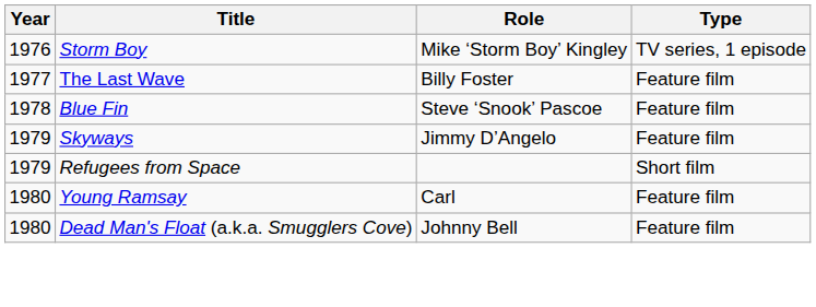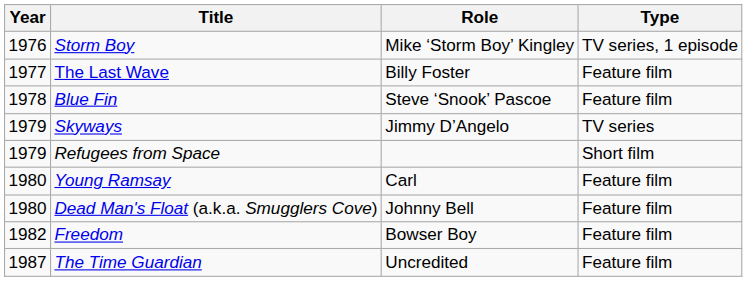 <table class="wikitable">
 <tr>
 <th>Year</th>
 <th>Title</th>
 <th>Role</th>
 <th>Type</th>
 </tr>
 <tr>
 <td>1976</td>
 <td><em><a href='#'>Storm Boy</a></em></td>
 <td>Mike ‘Storm Boy’ Kingley</td>
 <td>TV series, 1 episode</td>
 </tr>
 <tr>
 <td>1977</td>
 <td><a href='#'>The Last Wave</a></td>
 <td>Billy Foster</td>
 <td>Feature film</td>
 </tr>
 <tr>
 <td>1978</td>
 <td><em><a href='#'>Blue Fin</a></em></td>
 <td>Steve ‘Snook’ Pascoe</td>
 <td>Feature film</td>
 </tr>
 <tr>
 <td>1979</td>
 <td><em><a href='#'>Skyways</a></em></td>
 <td>Jimmy D’Angelo</td>
-<td>Feature film</td>
+<td>TV series</td>
 </tr>
 <tr>
 <td>1979</td>
 <td><em>Refugees from Space</em></td>
 <td></td>
 <td>Short film</td>
 </tr>
 <tr>
 <td>1980</td>
 <td><em><a href='#'>Young Ramsay</a></em></td>
 <td>Carl</td>
 <td>Feature film</td>
 </tr>
 <tr>
 <td>1980</td>
 <td><em><a href='#'>Dead Man's Float</a></em> (a.k.a. <em>Smugglers Cove</em>)</td>
 <td>Johnny Bell</td>
 <td>Feature film</td>
 </tr>
+<tr>
+<td>1982</td>
+<td><em><a href='#'>Freedom</a></em></td>
+<td>Bowser Boy</td>
+<td>Feature film</td>
+</tr>
+<tr>
+<td>1987</td>
+<td><em><a href='#'>The Time Guardian</a></em></td>
+<td>Uncredited</td>
+<td>Feature film</td>
+</tr>
 </table>
